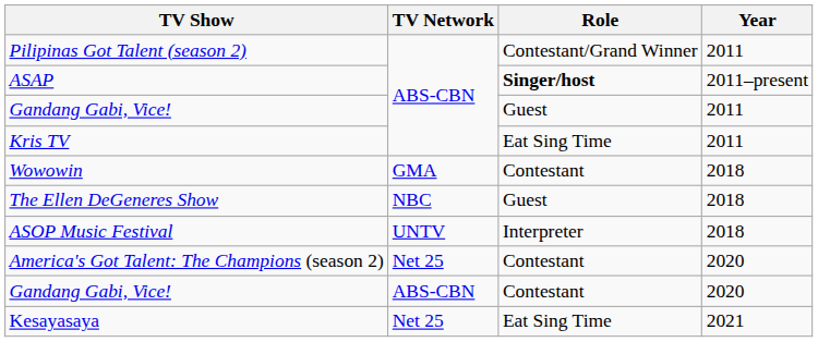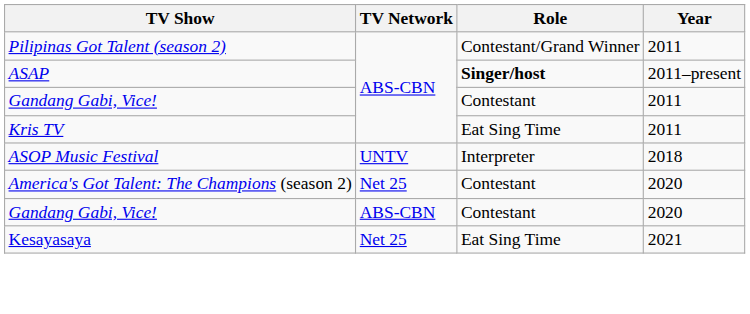 <table class="wikitable">
 <tr>
 <th>TV Show</th>
 <th>TV Network</th>
 <th>Role</th>
 <th>Year</th>
 </tr>
 <tr>
 <td><em><a href='#'>Pilipinas Got Talent (season 2)</a></em></td>
 <td rowspan=4><a href='#'>ABS-CBN</a></td>
 <td>Contestant/Grand Winner</td>
 <td>2011</td>
 </tr>
 <tr>
 <td><em><a href='#'>ASAP</a></em></td>
 <td><strong>Singer/host</strong></td>
 <td>2011–present</td>
 </tr>
 <tr>
 <td><em><a href='#'>Gandang Gabi, Vice!</a></em></td>
-<td>Guest</td>
+<td>Contestant</td>
 <td>2011</td>
 </tr>
 <tr>
 <td><em><a href='#'>Kris TV</a></em></td>
 <td>Eat Sing Time</td>
 <td>2011</td>
-</tr>
-<tr>
-<td><em><a href='#'>Wowowin</a></em></td>
-<td><a href='#'>GMA</a></td>
-<td>Contestant</td>
-<td>2018</td>
-</tr>
-<tr>
-<td><em><a href='#'>The Ellen DeGeneres Show</a></em></td>
-<td><a href='#'>NBC</a></td>
-<td>Guest</td>
-<td>2018</td>
 </tr>
 <tr>
 <td><em><a href='#'>ASOP Music Festival</a></em></td>
 <td><a href='#'>UNTV</a></td>
 <td>Interpreter</td>
 <td>2018</td>
 </tr>
 <tr>
 <td><em><a href='#'>America's Got Talent: The Champions</a></em> (season 2)</td>
 <td><a href='#'>Net 25</a></td>
 <td>Contestant</td>
 <td>2020</td>
 </tr>
 <tr>
 <td><em><a href='#'>Gandang Gabi, Vice!</a></em></td>
 <td><a href='#'>ABS-CBN</a></td>
 <td>Contestant</td>
 <td>2020</td>
 </tr>
 <tr>
 <td><a href='#'>Kesayasaya</a></td>
 <td><a href='#'>Net 25</a></td>
 <td>Eat Sing Time</td>
 <td>2021</td>
 </tr>
 </table>
